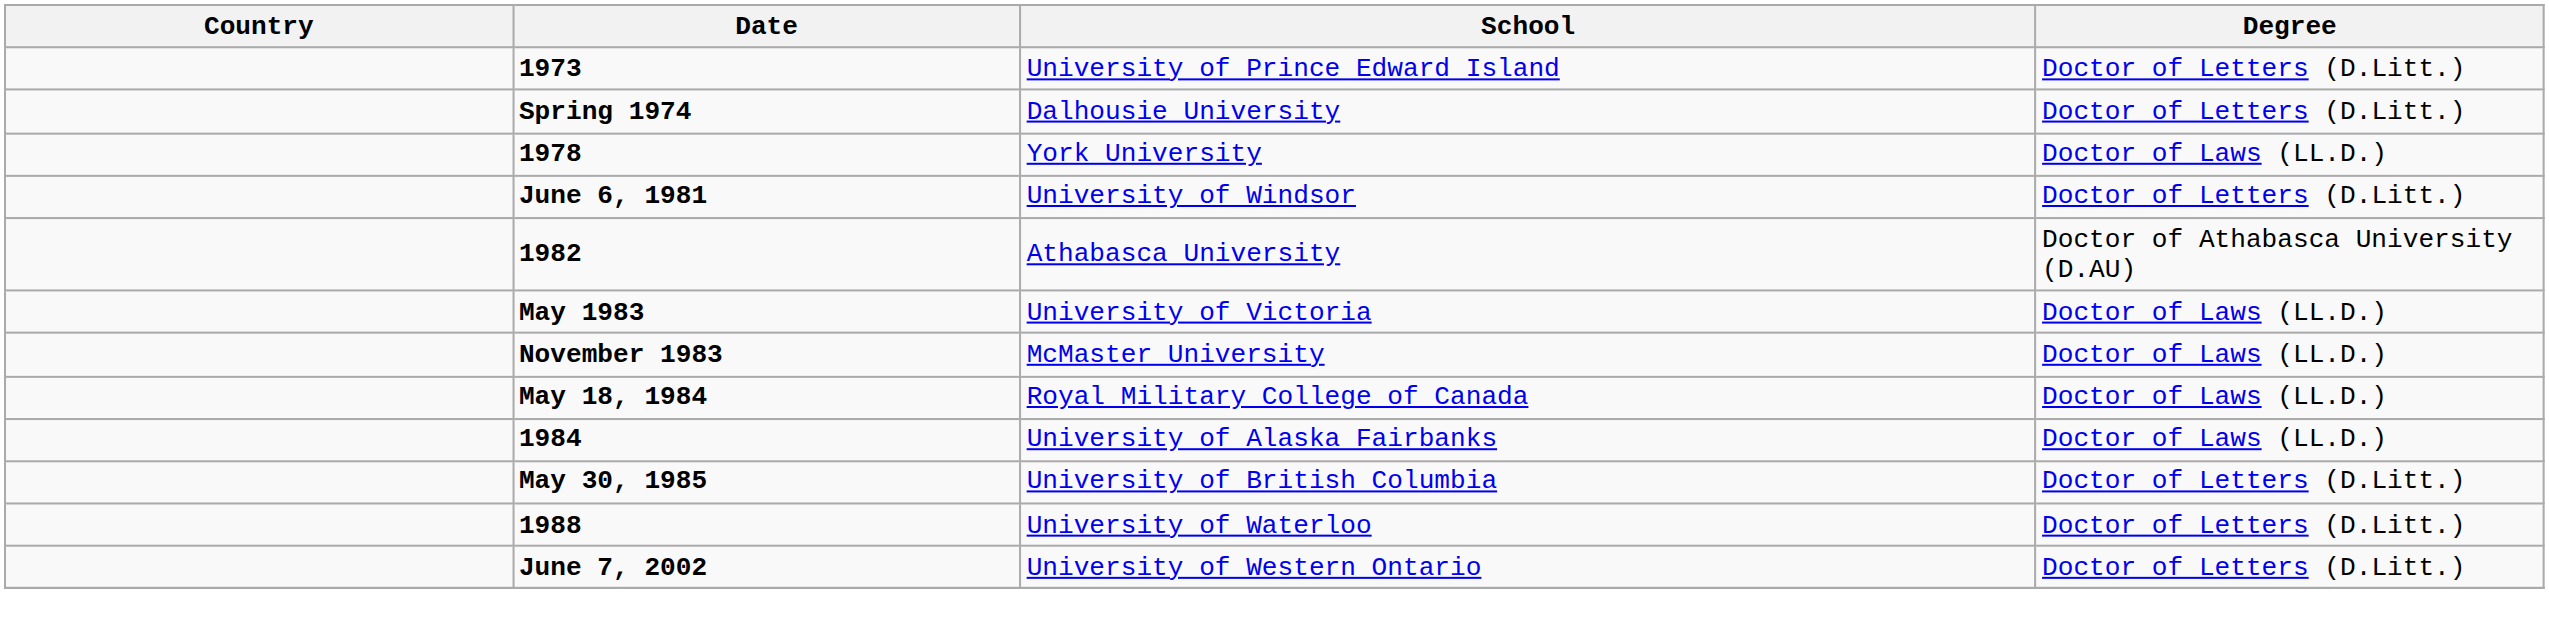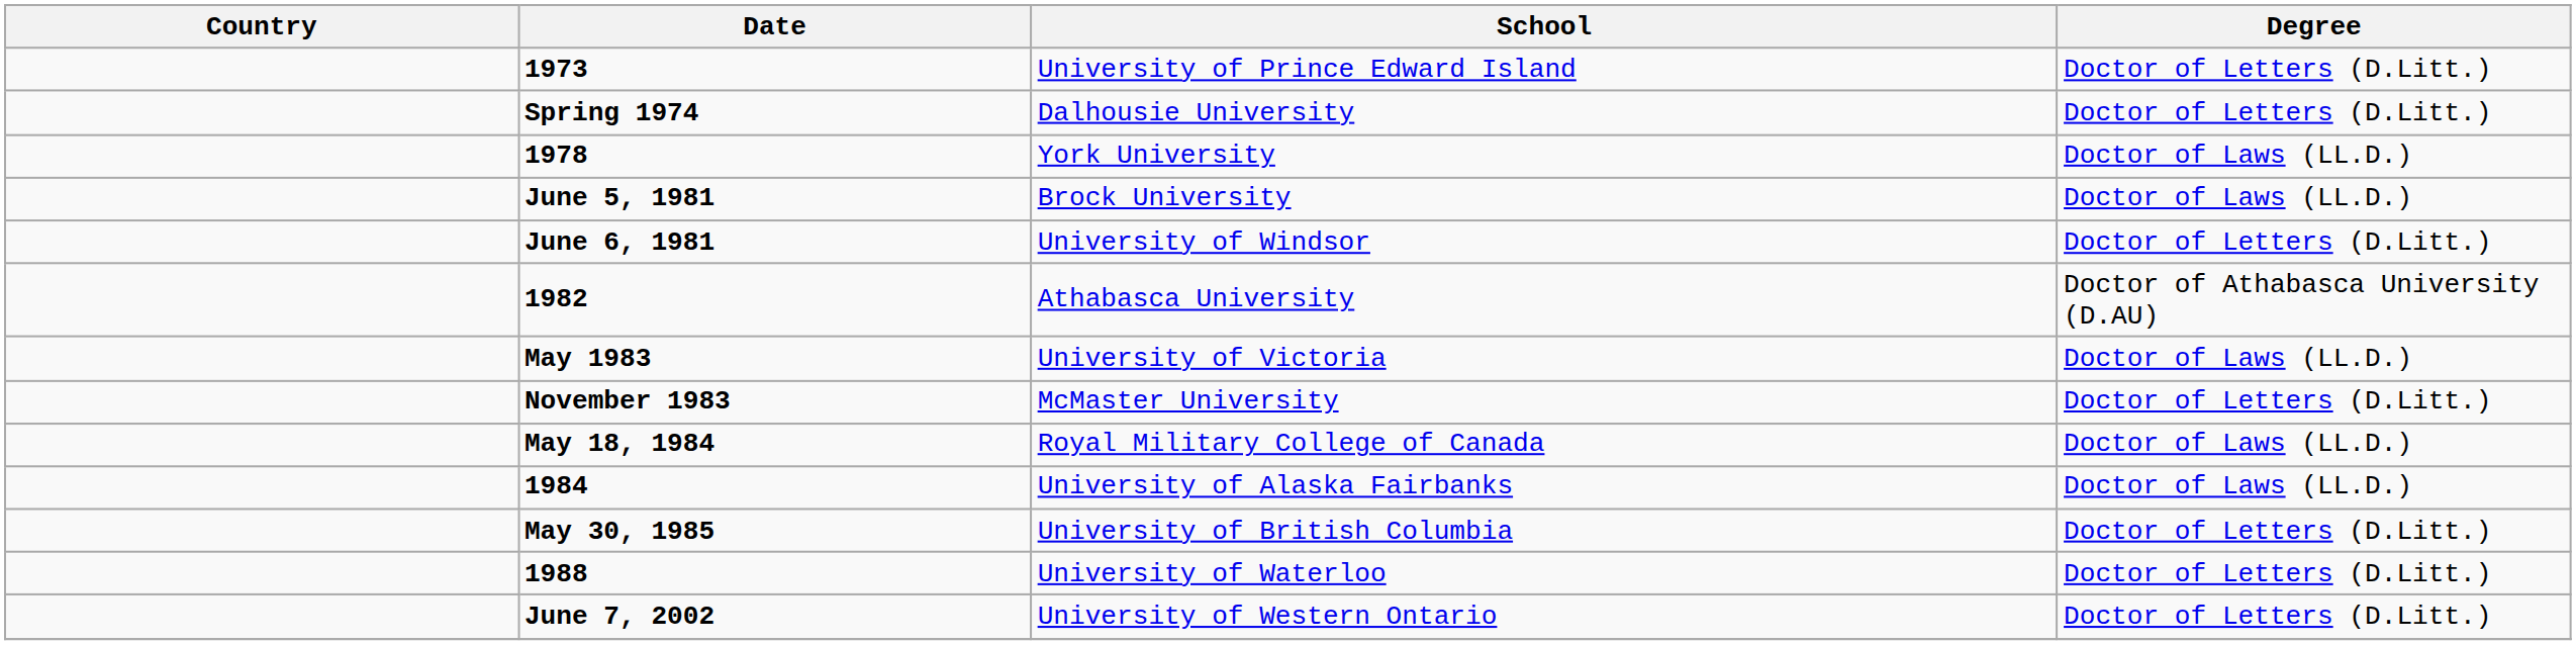 <table class="wikitable" style="width:100%;">
 <tr>
 <th style="width:20%;">Country</th>
 <th style="width:20%;">Date</th>
 <th style="width:40%;">School</th>
 <th style="width:20%;">Degree</th>
 </tr>
 <tr>
 <td></td>
 <td><strong>1973</strong></td>
 <td><a href='#'>University of Prince Edward Island</a></td>
 <td><a href='#'>Doctor of Letters</a> (D.Litt.)  </td>
 </tr>
 <tr>
 <td></td>
 <td><strong>Spring 1974</strong></td>
 <td><a href='#'>Dalhousie University</a></td>
 <td><a href='#'>Doctor of Letters</a> (D.Litt.)  </td>
 </tr>
 <tr>
 <td></td>
 <td><strong>1978</strong></td>
 <td><a href='#'>York University</a></td>
 <td><a href='#'>Doctor of Laws</a> (LL.D.)   </td>
 </tr>
 <tr>
 <td></td>
+<td><strong>June 5, 1981</strong></td>
+<td><a href='#'>Brock University</a></td>
+<td><a href='#'>Doctor of Laws</a> (LL.D.)  </td>
+</tr>
+<tr>
+<td></td>
 <td><strong>June 6, 1981</strong></td>
 <td><a href='#'>University of Windsor</a></td>
 <td><a href='#'>Doctor of Letters</a> (D.Litt.)  </td>
 </tr>
 <tr>
 <td></td>
 <td><strong>1982</strong></td>
 <td><a href='#'>Athabasca University</a></td>
 <td>Doctor of Athabasca University (D.AU)  </td>
 </tr>
 <tr>
 <td></td>
 <td><strong>May 1983</strong></td>
 <td><a href='#'>University of Victoria</a></td>
 <td><a href='#'>Doctor of Laws</a> (LL.D.)  </td>
 </tr>
 <tr>
 <td></td>
 <td><strong>November 1983</strong></td>
 <td><a href='#'>McMaster University</a></td>
-<td><a href='#'>Doctor of Laws</a> (LL.D.)   </td>
+<td><a href='#'>Doctor of Letters</a> (D.Litt.)  </td>
 </tr>
 <tr>
 <td></td>
 <td><strong>May 18, 1984</strong></td>
 <td><a href='#'>Royal Military College of Canada</a></td>
 <td><a href='#'>Doctor of Laws</a> (LL.D.)  </td>
 </tr>
 <tr>
 <td></td>
 <td><strong>1984</strong></td>
 <td><a href='#'>University of Alaska Fairbanks</a></td>
 <td><a href='#'>Doctor of Laws</a> (LL.D.)  </td>
 </tr>
 <tr>
 <td></td>
 <td><strong>May 30, 1985</strong></td>
 <td><a href='#'>University of British Columbia</a></td>
 <td><a href='#'>Doctor of Letters</a> (D.Litt.)  </td>
 </tr>
 <tr>
 <td></td>
 <td><strong>1988</strong></td>
 <td><a href='#'>University of Waterloo</a></td>
 <td><a href='#'>Doctor of Letters</a> (D.Litt.)  </td>
 </tr>
 <tr>
 <td></td>
 <td><strong>June 7, 2002</strong></td>
 <td><a href='#'>University of Western Ontario</a></td>
 <td><a href='#'>Doctor of Letters</a> (D.Litt.)  </td>
 </tr>
 <tr>
 </tr>
 </table>
